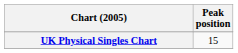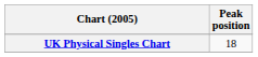 <table class="wikitable sortable plainrowheaders">
 <tr>
 <th style="width:18em;">Chart (2005)</th>
 <th>Peak<br>position</th>
 </tr>
 <tr>
 </tr>
 <tr>
 </tr>
 <tr>
 </tr>
 <tr>
 </tr>
 <tr>
 <th scope="row"><a href='#'>UK Physical Singles Chart</a></th>
-<td align="center">15</td>
+<td align="center">18</td>
 </tr>
 <tr>
 </tr>
 </table>
